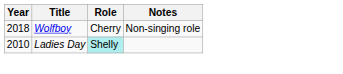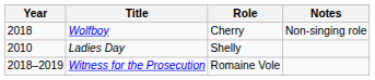 <table class="wikitable">
 <tr>
 <th>Year</th>
 <th>Title</th>
 <th>Role</th>
 <th>Notes</th>
 </tr>
 <tr>
 <td>2018</td>
 <td><em><a href='#'>Wolfboy</a></em></td>
 <td>Cherry</td>
 <td>Non-singing role</td>
 </tr>
 <tr>
 <td>2010</td>
 <td><em>Ladies Day</em></td>
-<td style="background: paleturquoise;">Shelly</td>
+<td>Shelly</td>
+<td></td>
+</tr>
+<tr>
+<td>2018–2019</td>
+<td><em><a href='#'>Witness for the Prosecution</a></em></td>
+<td>Romaine Vole</td>
 <td></td>
 </tr>
 </table>
